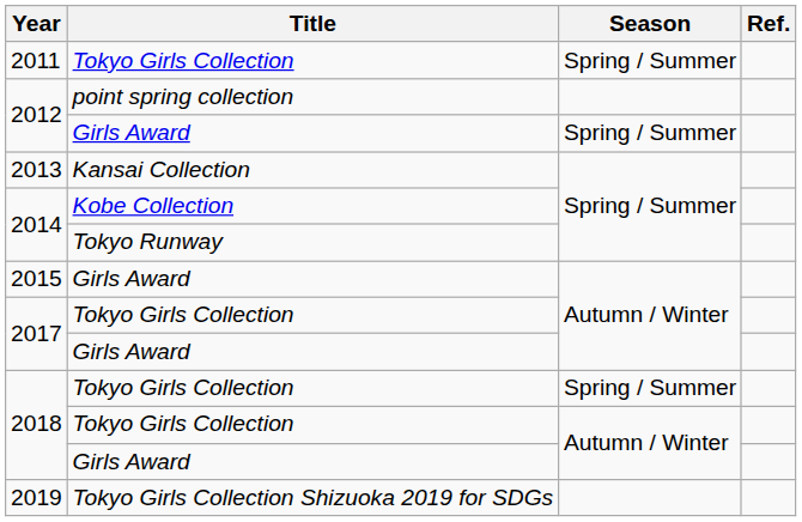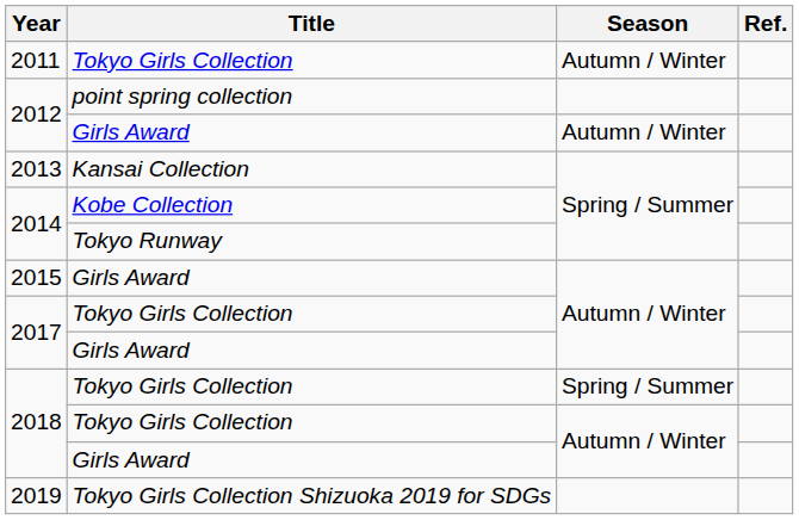 <table class="wikitable">
 <tr>
 <th>Year</th>
 <th>Title</th>
 <th>Season</th>
 <th>Ref.</th>
 </tr>
 <tr>
 <td>2011</td>
 <td><em><a href='#'>Tokyo Girls Collection</a></em></td>
-<td>Spring / Summer</td>
+<td>Autumn / Winter</td>
 <td></td>
 </tr>
 <tr>
 <td rowspan="2">2012</td>
 <td><em>point spring collection</em></td>
 <td></td>
 <td></td>
 </tr>
 <tr>
 <td><em><a href='#'>Girls Award</a></em></td>
-<td>Spring / Summer</td>
+<td>Autumn / Winter</td>
 <td></td>
 </tr>
 <tr>
 <td>2013</td>
 <td><em>Kansai Collection</em></td>
 <td rowspan="3">Spring / Summer</td>
 <td></td>
 </tr>
 <tr>
 <td rowspan="2">2014</td>
 <td><em><a href='#'>Kobe Collection</a></em></td>
 <td></td>
 </tr>
 <tr>
 <td><em>Tokyo Runway</em></td>
 <td></td>
 </tr>
 <tr>
 <td>2015</td>
 <td><em>Girls Award</em></td>
 <td rowspan="3">Autumn / Winter</td>
 <td></td>
 </tr>
 <tr>
 <td rowspan="2">2017</td>
 <td><em>Tokyo Girls Collection</em></td>
 <td></td>
 </tr>
 <tr>
 <td><em>Girls Award</em></td>
 <td></td>
 </tr>
 <tr>
 <td rowspan="3">2018</td>
 <td><em>Tokyo Girls Collection</em></td>
 <td>Spring / Summer</td>
 <td></td>
 </tr>
 <tr>
 <td><em>Tokyo Girls Collection</em></td>
 <td rowspan="2">Autumn / Winter</td>
 <td></td>
 </tr>
 <tr>
 <td><em>Girls Award</em></td>
 <td></td>
 </tr>
 <tr>
 <td>2019</td>
 <td><em>Tokyo Girls Collection Shizuoka 2019 for SDGs</em></td>
 <td></td>
 <td></td>
 </tr>
 </table>
